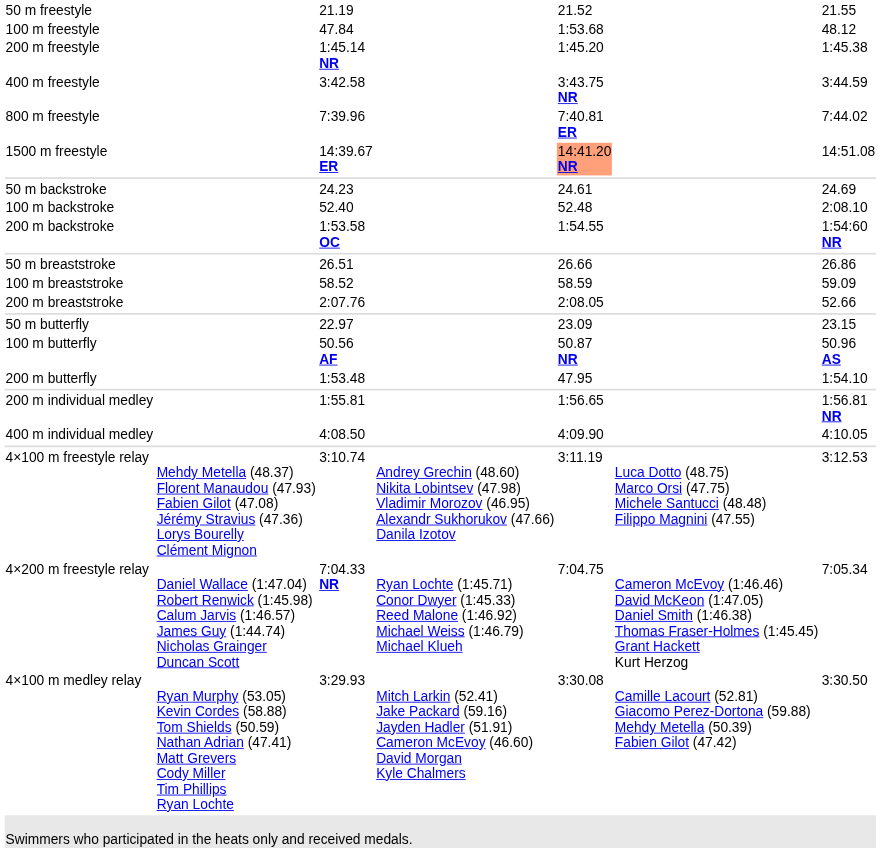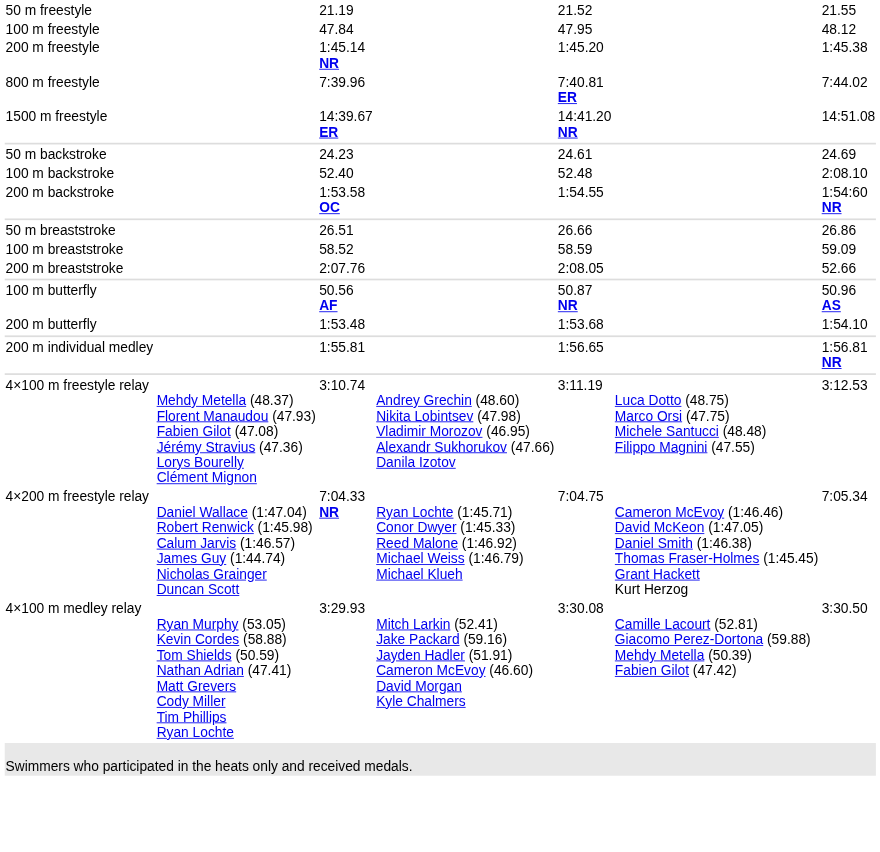 <table>
 <tr valign="top">
 <td>50 m freestyle<br><div></div></td>
 <td></td>
 <td>21.19</td>
 <td></td>
 <td>21.52</td>
 <td></td>
 <td>21.55</td>
 </tr>
 <tr valign="top">
 <td>100 m freestyle<br><div></div></td>
 <td></td>
 <td>47.84</td>
 <td></td>
-<td>1:53.68</td>
+<td>47.95</td>
 <td></td>
 <td>48.12</td>
 </tr>
 <tr valign="top">
 <td>200 m freestyle<br><div></div></td>
 <td></td>
 <td>1:45.14<br><strong><a href='#'>NR</a></strong></td>
 <td></td>
 <td>1:45.20</td>
 <td></td>
 <td>1:45.38</td>
-</tr>
-<tr valign="top">
-<td>400 m freestyle<br><div></div></td>
-<td></td>
-<td>3:42.58</td>
-<td></td>
-<td>3:43.75<br><strong><a href='#'>NR</a></strong></td>
-<td></td>
-<td>3:44.59</td>
 </tr>
 <tr valign="top">
 <td>800 m freestyle<br><div></div></td>
 <td></td>
 <td>7:39.96</td>
 <td></td>
 <td>7:40.81<br><strong><a href='#'>ER</a></strong></td>
 <td></td>
 <td>7:44.02</td>
 </tr>
 <tr valign="top">
 <td>1500 m freestyle<br><div></div></td>
 <td></td>
 <td>14:39.67<br><strong><a href='#'>ER</a></strong></td>
 <td></td>
-<td style="background: lightsalmon;">14:41.20<br><strong><a href='#'>NR</a></strong></td>
+<td>14:41.20<br><strong><a href='#'>NR</a></strong></td>
 <td></td>
 <td>14:51.08</td>
 </tr>
 <tr bgcolor=#DDDDDD>
 <td colspan=7></td>
 </tr>
 <tr valign="top">
 <td>50 m backstroke<br><div></div></td>
 <td></td>
 <td>24.23</td>
 <td></td>
 <td>24.61</td>
 <td></td>
 <td>24.69</td>
 </tr>
 <tr valign="top">
 <td>100 m backstroke<br><div></div></td>
 <td></td>
 <td>52.40</td>
 <td></td>
 <td>52.48</td>
 <td></td>
 <td>2:08.10</td>
 </tr>
 <tr valign="top">
 <td>200 m backstroke<br><div></div></td>
 <td></td>
 <td>1:53.58<br><strong><a href='#'>OC</a></strong></td>
 <td></td>
 <td>1:54.55</td>
 <td></td>
 <td>1:54:60<br><strong><a href='#'>NR</a></strong></td>
 </tr>
 <tr bgcolor=#DDDDDD>
 <td colspan=7></td>
 </tr>
 <tr valign="top">
 <td>50 m breaststroke<br><div></div></td>
 <td></td>
 <td>26.51</td>
 <td></td>
 <td>26.66</td>
 <td></td>
 <td>26.86</td>
 </tr>
 <tr valign="top">
 <td>100 m breaststroke<br><div></div></td>
 <td></td>
 <td>58.52</td>
 <td></td>
 <td>58.59</td>
 <td></td>
 <td>59.09</td>
 </tr>
 <tr valign="top">
 <td>200 m breaststroke<br><div></div></td>
 <td></td>
 <td>2:07.76</td>
 <td></td>
 <td>2:08.05</td>
 <td></td>
 <td>52.66</td>
 </tr>
 <tr bgcolor=#DDDDDD>
 <td colspan=7></td>
 </tr>
 <tr valign="top">
-<td>50 m butterfly<br><div></div></td>
-<td></td>
-<td>22.97</td>
-<td></td>
-<td>23.09</td>
-<td><br></td>
-<td>23.15</td>
-</tr>
-<tr valign="top">
 <td>100 m butterfly<br><div></div></td>
 <td></td>
 <td>50.56<br><strong><a href='#'>AF</a></strong></td>
 <td></td>
 <td>50.87<br><strong><a href='#'>NR</a></strong></td>
 <td></td>
 <td>50.96<br><strong><a href='#'>AS</a></strong></td>
 </tr>
 <tr valign="top">
 <td>200 m butterfly<br><div></div></td>
 <td></td>
 <td>1:53.48</td>
 <td></td>
-<td>47.95</td>
+<td>1:53.68</td>
 <td></td>
 <td>1:54.10</td>
 </tr>
 <tr bgcolor=#DDDDDD>
 <td colspan=7></td>
 </tr>
 <tr valign="top">
 <td>200 m individual medley<br><div></div></td>
 <td></td>
 <td>1:55.81</td>
 <td></td>
 <td>1:56.65</td>
 <td></td>
 <td>1:56.81<br><strong><a href='#'>NR</a></strong></td>
-</tr>
-<tr valign="top">
-<td>400 m individual medley<br><div></div></td>
-<td></td>
-<td>4:08.50</td>
-<td></td>
-<td>4:09.90</td>
-<td></td>
-<td>4:10.05</td>
 </tr>
 <tr bgcolor=#DDDDDD>
 <td colspan=7></td>
 </tr>
 <tr valign="top">
 <td>4×100 m freestyle relay<br><div></div></td>
 <td><br><a href='#'>Mehdy Metella</a> (48.37)<br><a href='#'>Florent Manaudou</a> (47.93)<br><a href='#'>Fabien Gilot</a> (47.08)<br><a href='#'>Jérémy Stravius</a> (47.36)<br><a href='#'>Lorys Bourelly</a><br><a href='#'>Clément Mignon</a></td>
 <td>3:10.74</td>
 <td><br><a href='#'>Andrey Grechin</a> (48.60)<br><a href='#'>Nikita Lobintsev</a> (47.98)<br><a href='#'>Vladimir Morozov</a> (46.95)<br><a href='#'>Alexandr Sukhorukov</a> (47.66)<br><a href='#'>Danila Izotov</a></td>
 <td>3:11.19</td>
 <td><br><a href='#'>Luca Dotto</a> (48.75)<br><a href='#'>Marco Orsi</a> (47.75)<br><a href='#'>Michele Santucci</a> (48.48)<br><a href='#'>Filippo Magnini</a> (47.55)</td>
 <td>3:12.53</td>
 </tr>
 <tr valign="top">
 <td>4×200 m freestyle relay<br><div></div></td>
 <td><br><a href='#'>Daniel Wallace</a> (1:47.04)<br><a href='#'>Robert Renwick</a> (1:45.98)<br><a href='#'>Calum Jarvis</a> (1:46.57)<br><a href='#'>James Guy</a> (1:44.74)<br><a href='#'>Nicholas Grainger</a><br><a href='#'>Duncan Scott</a></td>
 <td>7:04.33<br><strong><a href='#'>NR</a></strong></td>
 <td><br><a href='#'>Ryan Lochte</a> (1:45.71)<br><a href='#'>Conor Dwyer</a> (1:45.33)<br><a href='#'>Reed Malone</a> (1:46.92)<br><a href='#'>Michael Weiss</a> (1:46.79)<br><a href='#'>Michael Klueh</a></td>
 <td>7:04.75</td>
 <td><br><a href='#'>Cameron McEvoy</a> (1:46.46)<br><a href='#'>David McKeon</a> (1:47.05)<br><a href='#'>Daniel Smith</a> (1:46.38)<br><a href='#'>Thomas Fraser-Holmes</a> (1:45.45)<br><a href='#'>Grant Hackett</a><br>Kurt Herzog</td>
 <td>7:05.34</td>
 </tr>
 <tr valign="top">
 <td>4×100 m medley relay<br><div></div></td>
 <td><br><a href='#'>Ryan Murphy</a> (53.05)<br><a href='#'>Kevin Cordes</a> (58.88)<br><a href='#'>Tom Shields</a> (50.59)<br><a href='#'>Nathan Adrian</a> (47.41)<br><a href='#'>Matt Grevers</a><br><a href='#'>Cody Miller</a><br><a href='#'>Tim Phillips</a><br><a href='#'>Ryan Lochte</a></td>
 <td>3:29.93</td>
 <td><br><a href='#'>Mitch Larkin</a> (52.41)<br><a href='#'>Jake Packard</a> (59.16)<br><a href='#'>Jayden Hadler</a> (51.91)<br><a href='#'>Cameron McEvoy</a> (46.60)<br><a href='#'>David Morgan</a><br><a href='#'>Kyle Chalmers</a></td>
 <td>3:30.08</td>
 <td><br><a href='#'>Camille Lacourt</a> (52.81)<br><a href='#'>Giacomo Perez-Dortona</a> (59.88)<br><a href='#'>Mehdy Metella</a> (50.39)<br><a href='#'>Fabien Gilot</a> (47.42)</td>
 <td>3:30.50</td>
 </tr>
 <tr bgcolor= e8e8e8>
 <td colspan=7><br><span> Swimmers who participated in the heats only and received medals.</span></td>
 </tr>
 </table>
